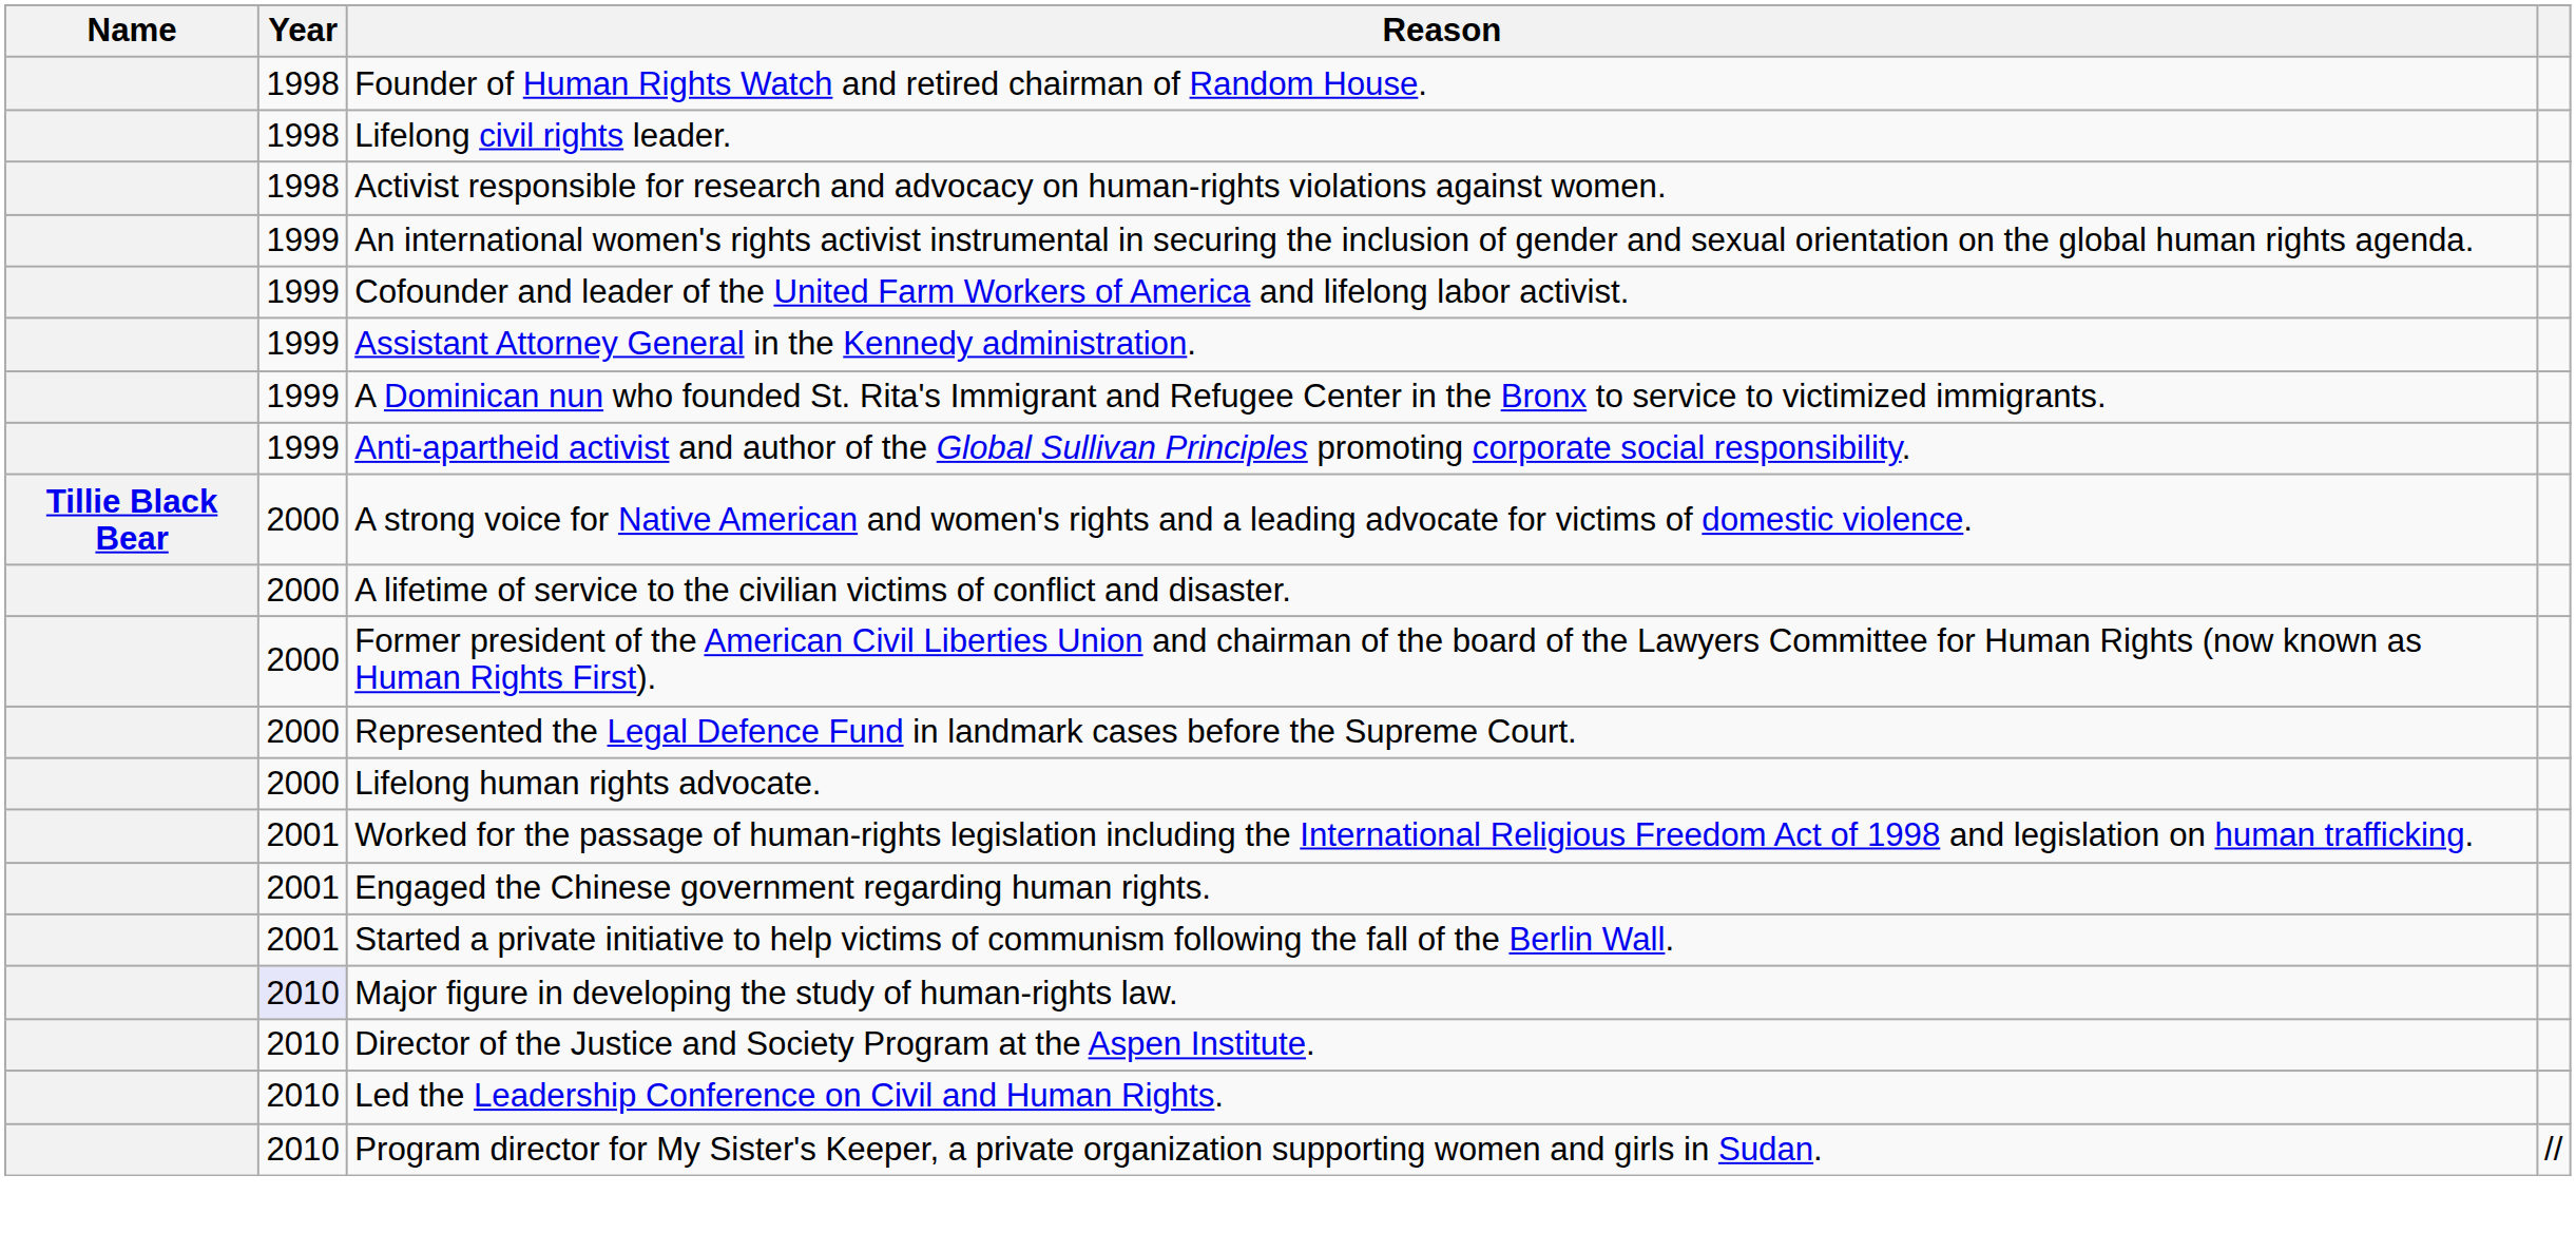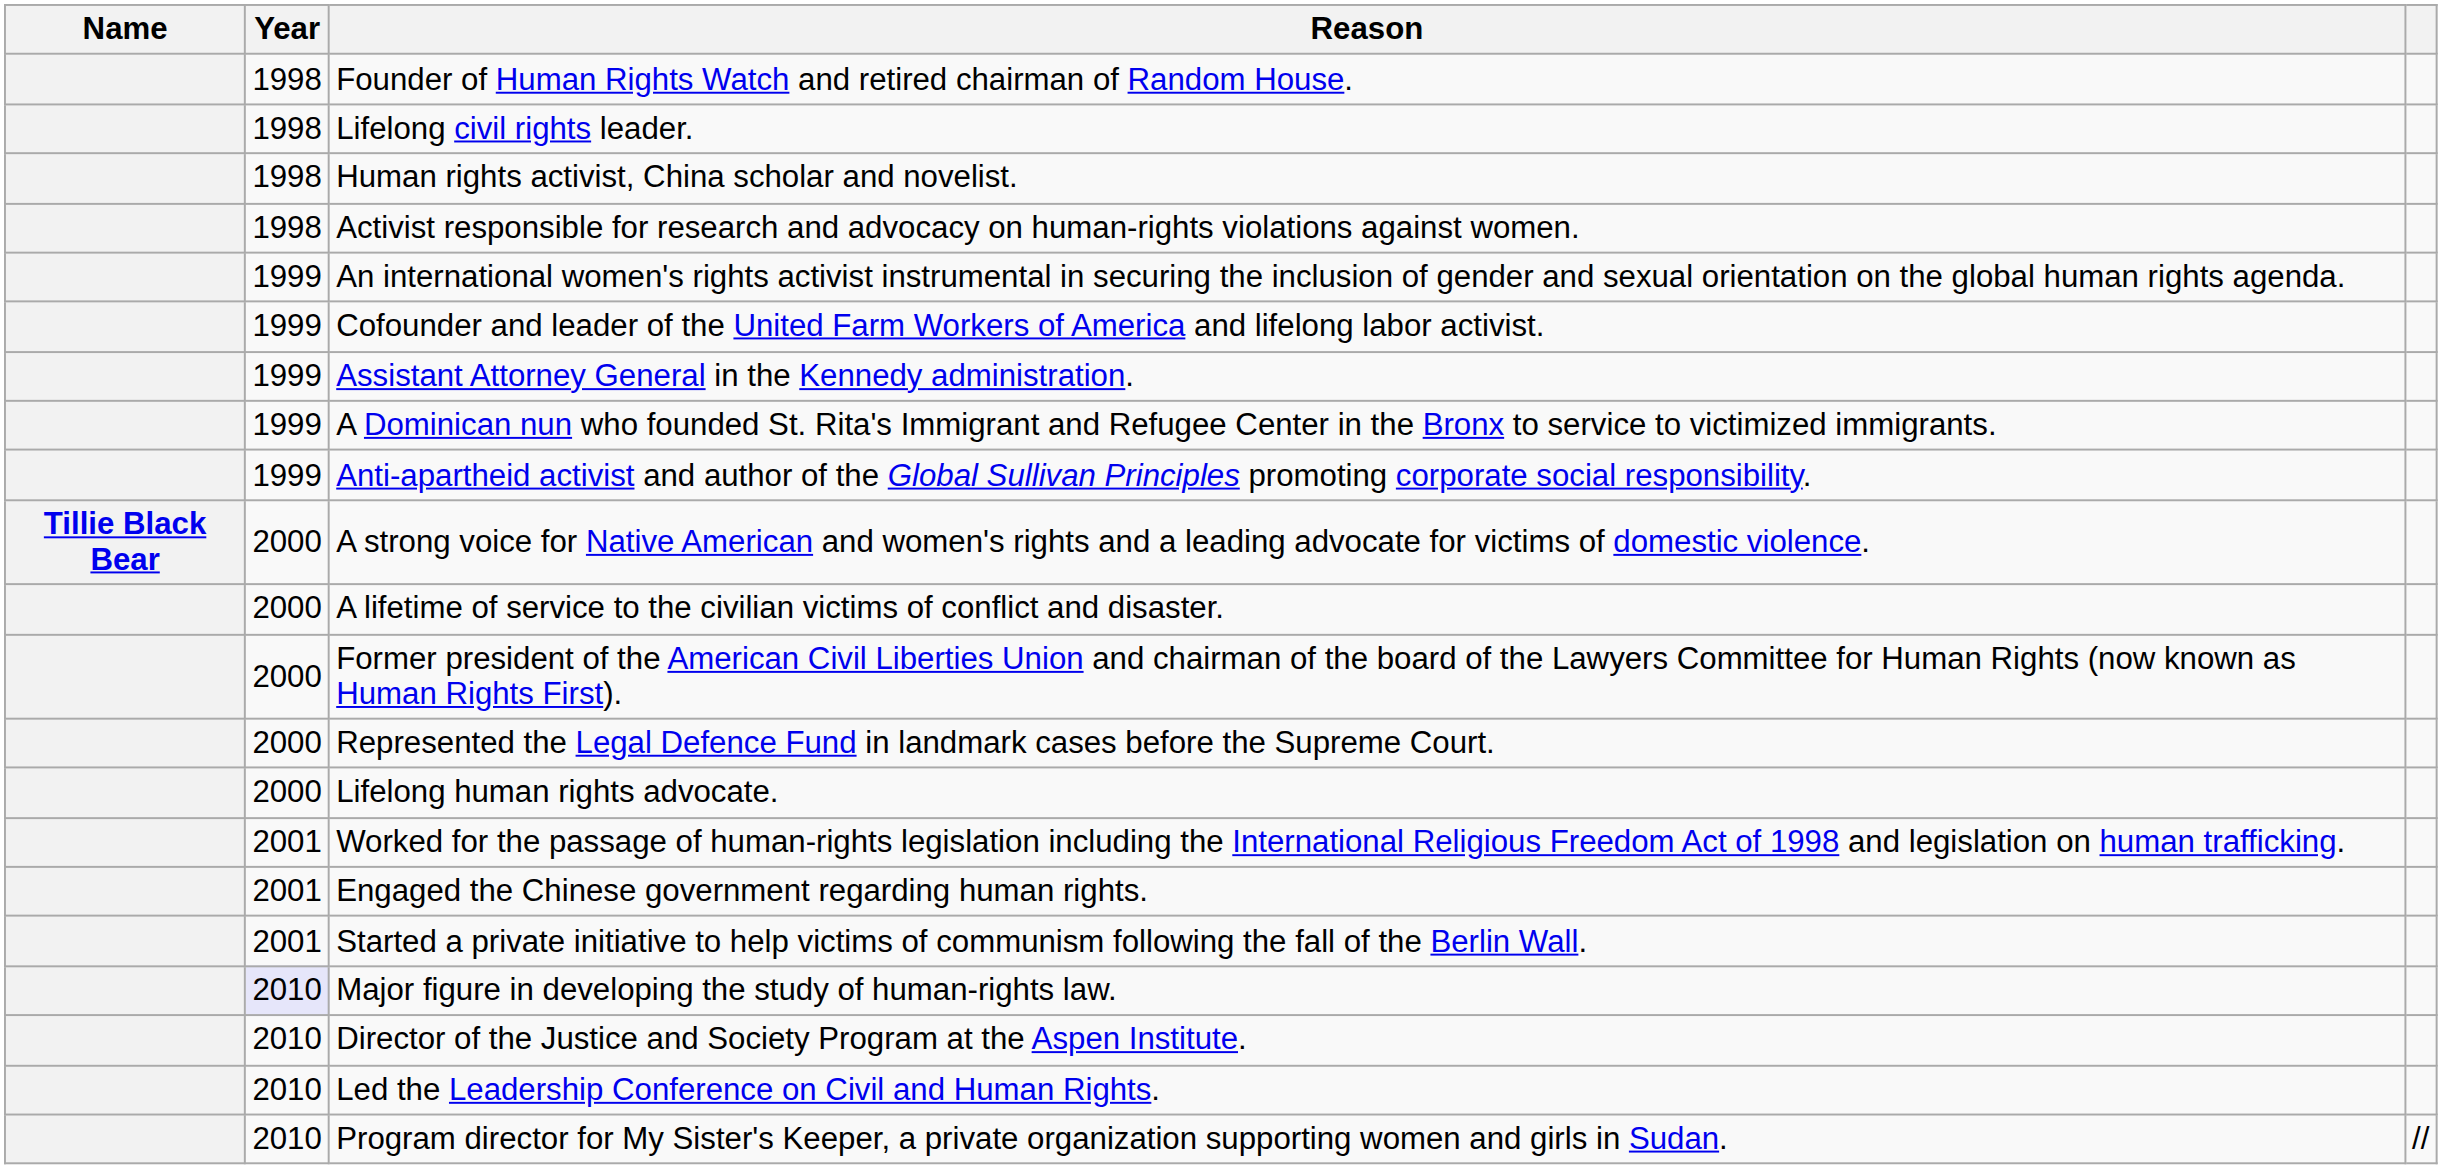 <table class="wikitable sortable">
 <tr>
 <th>Name</th>
 <th>Year</th>
 <th>Reason</th>
 <th><br></th>
 </tr>
 <tr align="center">
 <th scope="row"></th>
 <td>1998</td>
 <td align="left">Founder of <a href='#'>Human Rights Watch</a> and retired chairman of <a href='#'>Random House</a>.</td>
 <td></td>
 </tr>
 <tr align="center">
 <th scope="row"></th>
 <td>1998</td>
 <td align="left">Lifelong <a href='#'>civil rights</a> leader.</td>
+<td></td>
+</tr>
+<tr align="center">
+<th scope="row"></th>
+<td>1998</td>
+<td align="left">Human rights activist, China scholar and novelist.</td>
 <td></td>
 </tr>
 <tr align="center">
 <th scope="row"></th>
 <td>1998</td>
 <td align="left">Activist responsible for research and advocacy on human-rights violations against women.</td>
 <td><br></td>
 </tr>
 <tr align="center">
 <th scope="row"></th>
 <td>1999</td>
 <td align="left">An international women's rights activist instrumental in securing the inclusion of gender and sexual orientation on the global human rights agenda.</td>
 <td></td>
 </tr>
 <tr align="center">
 <th scope="row"></th>
 <td>1999</td>
 <td align="left">Cofounder and leader of the <a href='#'>United Farm Workers of America</a> and lifelong labor activist.</td>
 <td></td>
 </tr>
 <tr align="center">
 <th scope="row"></th>
 <td>1999</td>
 <td align="left"><a href='#'>Assistant Attorney General</a> in the <a href='#'>Kennedy administration</a>.</td>
 <td></td>
 </tr>
 <tr align="center">
 <th scope="row"></th>
 <td>1999</td>
 <td align="left">A <a href='#'>Dominican nun</a> who founded St. Rita's Immigrant and Refugee Center in the <a href='#'>Bronx</a> to service to victimized immigrants.</td>
 <td></td>
 </tr>
 <tr align="center">
 <th scope="row"></th>
 <td>1999</td>
 <td align="left"><a href='#'>Anti-apartheid activist</a> and author of the <em><a href='#'>Global Sullivan Principles</a></em> promoting <a href='#'>corporate social responsibility</a>.</td>
 <td><br></td>
 </tr>
 <tr align="center">
 <th scope="row"><a href='#'>Tillie Black Bear</a></th>
 <td>2000</td>
 <td align="left">A strong voice for <a href='#'>Native American</a> and women's rights and a leading advocate for victims of <a href='#'>domestic violence</a>.</td>
 <td></td>
 </tr>
 <tr align="center">
 <th scope="row"></th>
 <td>2000</td>
 <td align="left">A lifetime of service to the civilian victims of conflict and disaster.</td>
 <td></td>
 </tr>
 <tr align="center">
 <th scope="row"></th>
 <td>2000</td>
 <td align="left">Former president of the <a href='#'>American Civil Liberties Union</a> and chairman of the board of the Lawyers Committee for Human Rights (now known as <a href='#'>Human Rights First</a>).</td>
 <td></td>
 </tr>
 <tr align="center">
 <th scope="row"></th>
 <td>2000</td>
 <td align="left">Represented the <a href='#'>Legal Defence Fund</a> in landmark cases before the Supreme Court.</td>
 <td></td>
 </tr>
 <tr align="center">
 <th scope="row"></th>
 <td>2000</td>
 <td align="left">Lifelong human rights advocate.</td>
 <td><br></td>
 </tr>
 <tr align="center">
 <th scope="row"></th>
 <td>2001</td>
 <td align="left">Worked for the passage of human-rights legislation including the <a href='#'>International Religious Freedom Act of 1998</a> and legislation on <a href='#'>human trafficking</a>.</td>
 <td></td>
 </tr>
 <tr align="center">
 <th scope="row"></th>
 <td>2001</td>
 <td align="left">Engaged the Chinese government regarding human rights.</td>
 <td></td>
 </tr>
 <tr align="center">
 <th scope="row"></th>
 <td>2001</td>
 <td align="left">Started a private initiative to help victims of communism following the fall of the <a href='#'>Berlin Wall</a>.</td>
 <td><br></td>
 </tr>
 <tr align="center">
 <th scope="row"></th>
 <td style="background: lavender;">2010</td>
 <td align="left">Major figure in developing the study of human-rights law.</td>
 <td></td>
 </tr>
 <tr align="center">
 <th scope="row"></th>
 <td>2010</td>
 <td align="left">Director of the Justice and Society Program at the <a href='#'>Aspen Institute</a>.</td>
 <td></td>
 </tr>
 <tr align="center">
 <th scope="row"></th>
 <td>2010</td>
 <td align="left">Led the <a href='#'>Leadership Conference on Civil and Human Rights</a>.</td>
 <td></td>
 </tr>
 <tr align="center">
 <th scope="row"></th>
 <td>2010</td>
 <td align="left">Program director for My Sister's Keeper, a private organization supporting women and girls in <a href='#'>Sudan</a>.</td>
 <td>//</td>
 </tr>
 </table>
